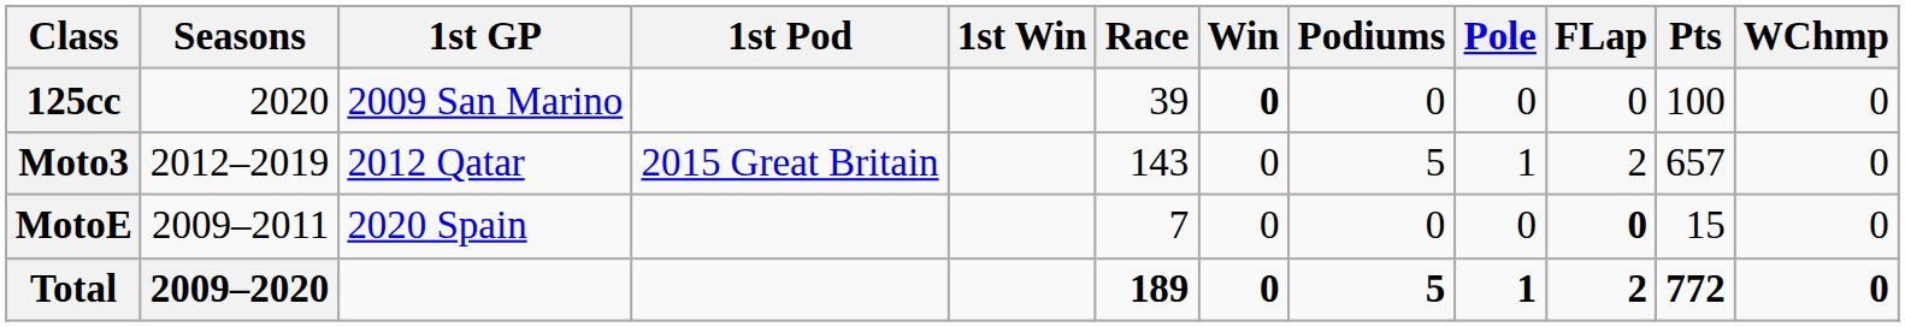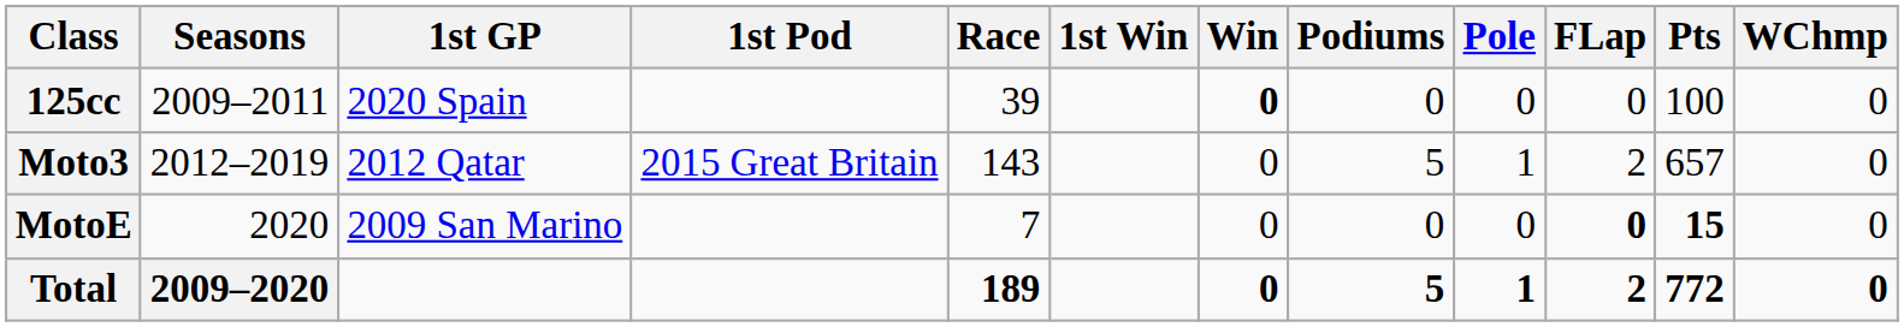 <table class="wikitable">
 <tr>
 <th>Class</th>
 <th>Seasons</th>
 <th>1st GP</th>
 <th>1st Pod</th>
+<th>Race</th>
 <th>1st Win</th>
-<th>Race</th>
 <th>Win</th>
 <th>Podiums</th>
 <th><a href='#'>Pole</a></th>
 <th>FLap</th>
 <th>Pts</th>
 <th>WChmp</th>
 </tr>
 <tr align="right">
 <th>125cc</th>
-<td>2020</td>
-<td align="left"><a href='#'>2009 San Marino</a></td>
-<td align="left"></td>
+<td>2009–2011</td>
+<td align="left"><a href='#'>2020 Spain</a></td>
 <td align="left"></td>
 <td>39</td>
+<td align="left"></td>
 <td><strong>0</strong></td>
 <td>0</td>
 <td>0</td>
 <td>0</td>
 <td>100</td>
 <td>0</td>
 </tr>
 <tr align="right">
 <th>Moto3</th>
 <td>2012–2019</td>
 <td align="left"><a href='#'>2012 Qatar</a></td>
 <td align="left"><a href='#'>2015 Great Britain</a></td>
+<td>143</td>
 <td align="left"></td>
-<td>143</td>
 <td>0</td>
 <td>5</td>
 <td>1</td>
 <td>2</td>
 <td>657</td>
 <td>0</td>
 </tr>
 <tr align="right">
 <th>MotoE</th>
-<td>2009–2011</td>
-<td align="left"><a href='#'>2020 Spain</a></td>
-<td align="left"></td>
+<td>2020</td>
+<td align="left"><a href='#'>2009 San Marino</a></td>
 <td align="left"></td>
 <td>7</td>
+<td align="left"></td>
 <td>0</td>
 <td>0</td>
 <td>0</td>
 <td><strong>0</strong></td>
-<td>15</td>
+<td><strong>15</strong></td>
 <td>0</td>
 </tr>
 <tr align="right">
 <th>Total</th>
 <th>2009–2020</th>
 <td></td>
 <td></td>
+<td><strong>189</strong></td>
 <td></td>
-<td><strong>189</strong></td>
 <td><strong>0</strong></td>
 <td><strong>5</strong></td>
 <td><strong>1</strong></td>
 <td><strong>2</strong></td>
 <td><strong>772</strong></td>
 <td><strong>0</strong></td>
 </tr>
 </table>
